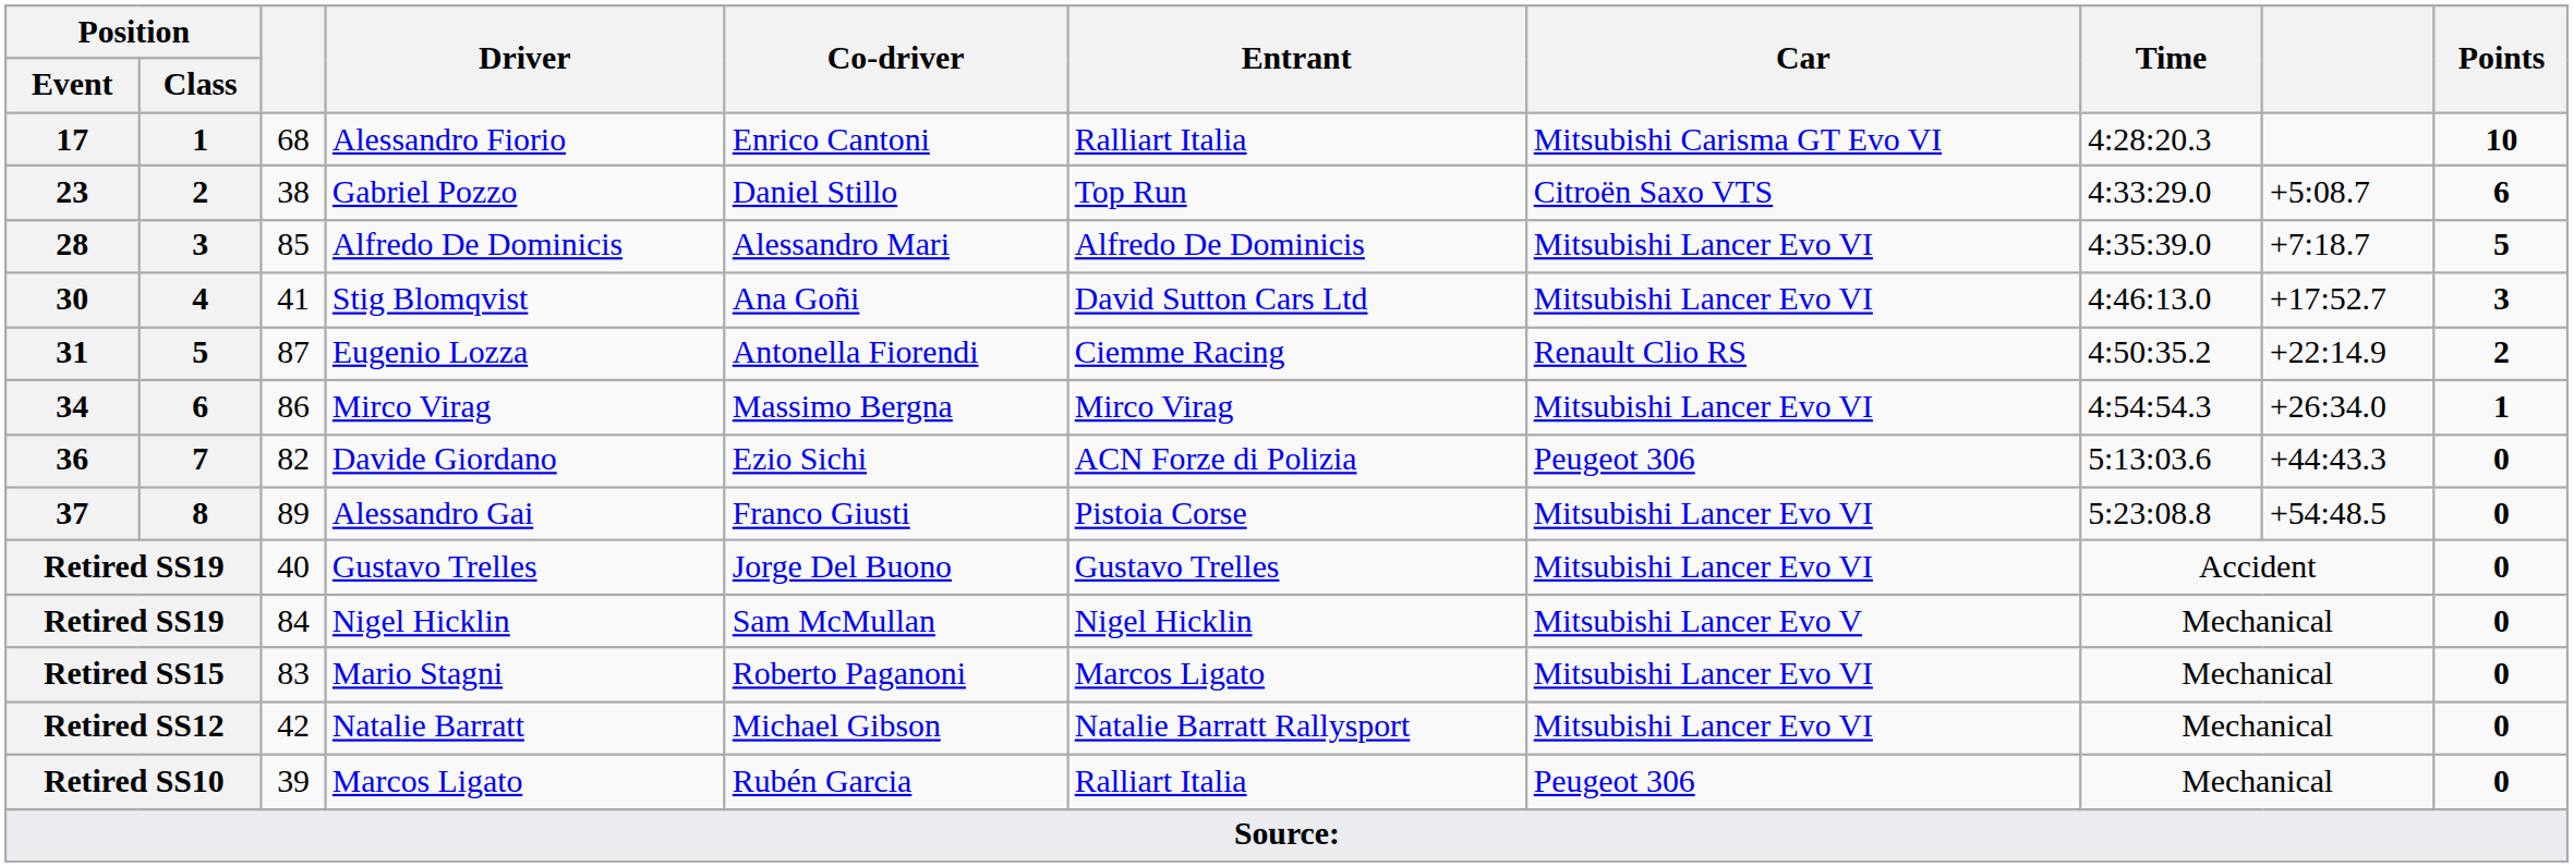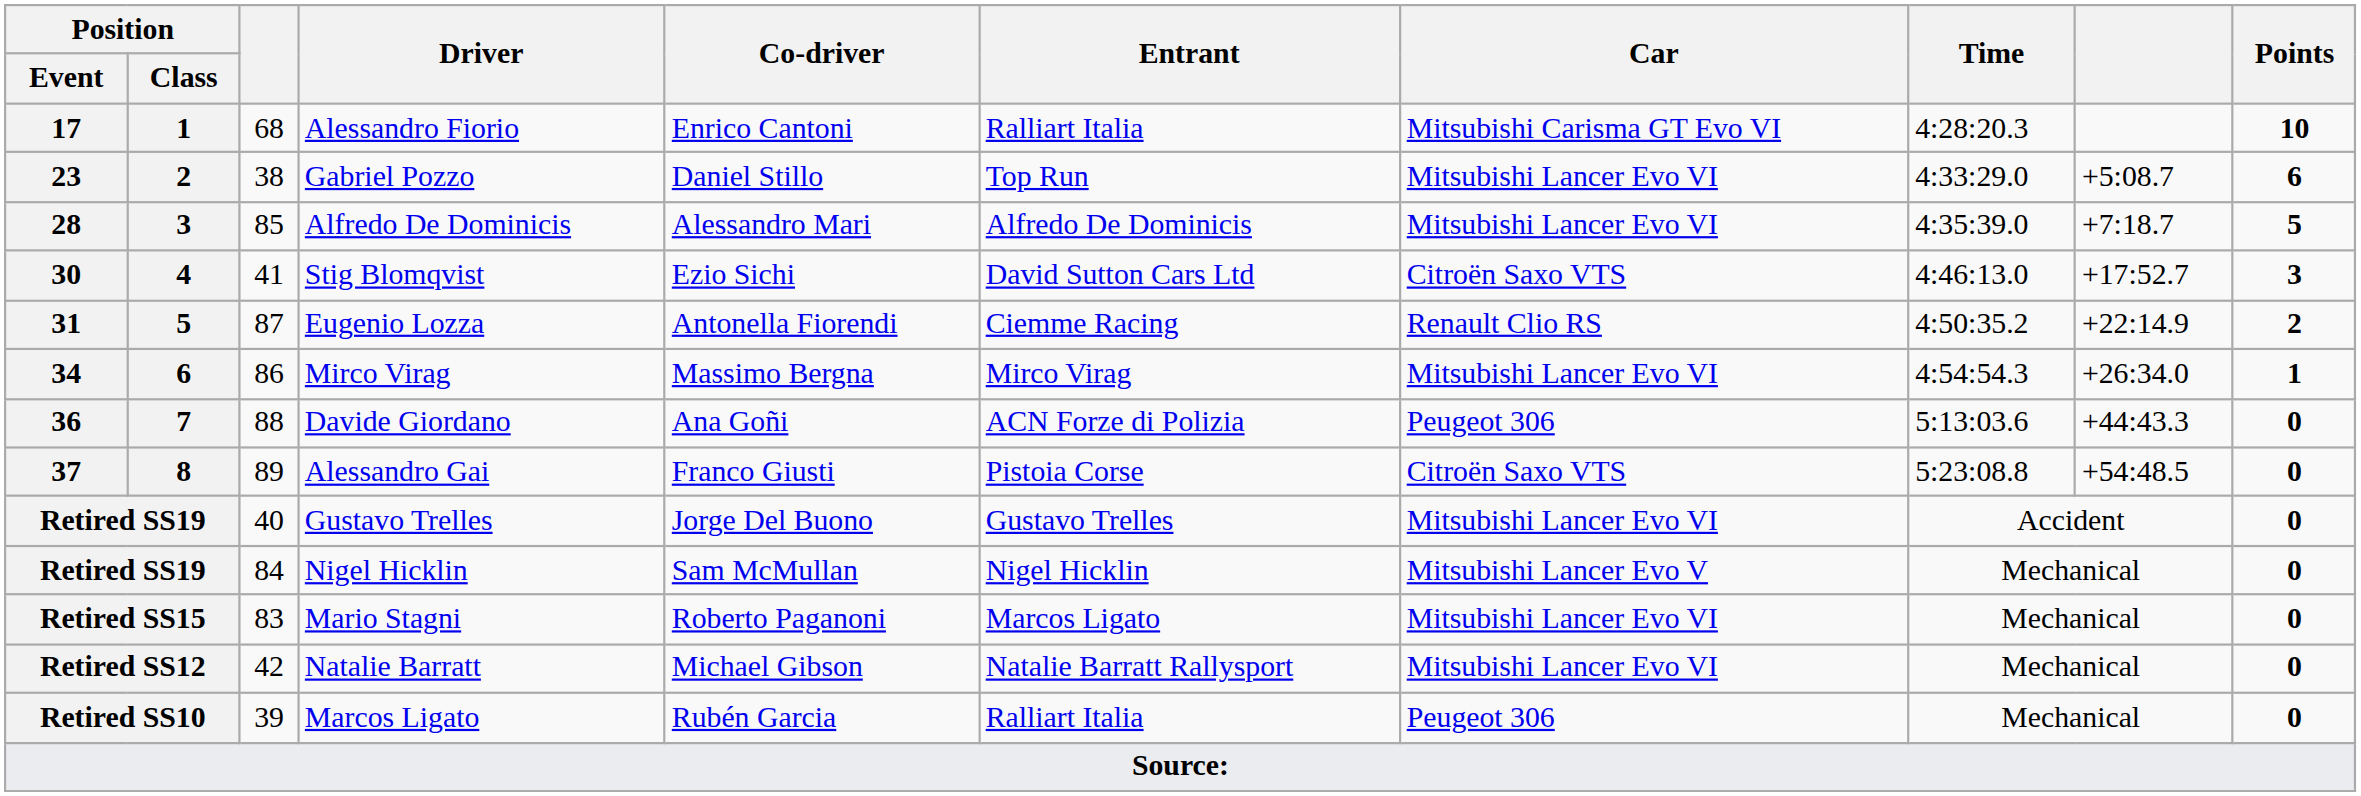 <table class="wikitable" width=85% style="font-size: 85%;">
 <tr>
 <th colspan="2">Position</th>
 <th rowspan="2"></th>
 <th rowspan="2">Driver</th>
 <th rowspan="2">Co-driver</th>
 <th rowspan="2">Entrant</th>
 <th rowspan="2">Car</th>
 <th rowspan="2">Time</th>
 <th rowspan="2"></th>
 <th rowspan="2">Points</th>
 </tr>
 <tr>
 <th>Event</th>
 <th>Class</th>
 </tr>
 <tr>
 <th>17</th>
 <th>1</th>
 <td align="center">68</td>
 <td> <a href='#'>Alessandro Fiorio</a></td>
 <td> <a href='#'>Enrico Cantoni</a></td>
 <td> <a href='#'>Ralliart Italia</a></td>
 <td><a href='#'>Mitsubishi Carisma GT Evo VI</a></td>
 <td>4:28:20.3</td>
 <td></td>
 <td align="center"><strong>10</strong></td>
 </tr>
 <tr>
 <th>23</th>
 <th>2</th>
 <td align="center">38</td>
 <td> <a href='#'>Gabriel Pozzo</a></td>
 <td> <a href='#'>Daniel Stillo</a></td>
 <td> <a href='#'>Top Run</a></td>
-<td><a href='#'>Citroën Saxo VTS</a></td>
+<td><a href='#'>Mitsubishi Lancer Evo VI</a></td>
 <td>4:33:29.0</td>
 <td>+5:08.7</td>
 <td align="center"><strong>6</strong></td>
 </tr>
 <tr>
 <th>28</th>
 <th>3</th>
 <td align="center">85</td>
 <td> <a href='#'>Alfredo De Dominicis</a></td>
 <td> <a href='#'>Alessandro Mari</a></td>
 <td> <a href='#'>Alfredo De Dominicis</a></td>
 <td><a href='#'>Mitsubishi Lancer Evo VI</a></td>
 <td>4:35:39.0</td>
 <td>+7:18.7</td>
 <td align="center"><strong>5</strong></td>
 </tr>
 <tr>
 <th>30</th>
 <th>4</th>
 <td align="center">41</td>
 <td> <a href='#'>Stig Blomqvist</a></td>
-<td> <a href='#'>Ana Goñi</a></td>
+<td> <a href='#'>Ezio Sichi</a></td>
 <td> <a href='#'>David Sutton Cars Ltd</a></td>
-<td><a href='#'>Mitsubishi Lancer Evo VI</a></td>
+<td><a href='#'>Citroën Saxo VTS</a></td>
 <td>4:46:13.0</td>
 <td>+17:52.7</td>
 <td align="center"><strong>3</strong></td>
 </tr>
 <tr>
 <th>31</th>
 <th>5</th>
 <td align="center">87</td>
 <td> <a href='#'>Eugenio Lozza</a></td>
 <td> <a href='#'>Antonella Fiorendi</a></td>
 <td> <a href='#'>Ciemme Racing</a></td>
 <td><a href='#'>Renault Clio RS</a></td>
 <td>4:50:35.2</td>
 <td>+22:14.9</td>
 <td align="center"><strong>2</strong></td>
 </tr>
 <tr>
 <th>34</th>
 <th>6</th>
 <td align="center">86</td>
 <td> <a href='#'>Mirco Virag</a></td>
 <td> <a href='#'>Massimo Bergna</a></td>
 <td> <a href='#'>Mirco Virag</a></td>
 <td><a href='#'>Mitsubishi Lancer Evo VI</a></td>
 <td>4:54:54.3</td>
 <td>+26:34.0</td>
 <td align="center"><strong>1</strong></td>
 </tr>
 <tr>
 <th>36</th>
 <th>7</th>
-<td align="center">82</td>
+<td align="center">88</td>
 <td> <a href='#'>Davide Giordano</a></td>
-<td> <a href='#'>Ezio Sichi</a></td>
+<td> <a href='#'>Ana Goñi</a></td>
 <td> <a href='#'>ACN Forze di Polizia</a></td>
 <td><a href='#'>Peugeot 306</a></td>
 <td>5:13:03.6</td>
 <td>+44:43.3</td>
 <td align="center"><strong>0</strong></td>
 </tr>
 <tr>
 <th>37</th>
 <th>8</th>
 <td align="center">89</td>
 <td> <a href='#'>Alessandro Gai</a></td>
 <td> <a href='#'>Franco Giusti</a></td>
 <td> <a href='#'>Pistoia Corse</a></td>
-<td><a href='#'>Mitsubishi Lancer Evo VI</a></td>
+<td><a href='#'>Citroën Saxo VTS</a></td>
 <td>5:23:08.8</td>
 <td>+54:48.5</td>
 <td align="center"><strong>0</strong></td>
 </tr>
 <tr>
 <th colspan="2">Retired SS19</th>
 <td align="center">40</td>
 <td> <a href='#'>Gustavo Trelles</a></td>
 <td> <a href='#'>Jorge Del Buono</a></td>
 <td> <a href='#'>Gustavo Trelles</a></td>
 <td><a href='#'>Mitsubishi Lancer Evo VI</a></td>
 <td align="center" colspan="2">Accident</td>
 <td align="center"><strong>0</strong></td>
 </tr>
 <tr>
 <th colspan="2">Retired SS19</th>
 <td align="center">84</td>
 <td> <a href='#'>Nigel Hicklin</a></td>
 <td> <a href='#'>Sam McMullan</a></td>
 <td> <a href='#'>Nigel Hicklin</a></td>
 <td><a href='#'>Mitsubishi Lancer Evo V</a></td>
 <td align="center" colspan="2">Mechanical</td>
 <td align="center"><strong>0</strong></td>
 </tr>
 <tr>
 <th colspan="2">Retired SS15</th>
 <td align="center">83</td>
 <td> <a href='#'>Mario Stagni</a></td>
 <td> <a href='#'>Roberto Paganoni</a></td>
 <td> <a href='#'>Marcos Ligato</a></td>
 <td><a href='#'>Mitsubishi Lancer Evo VI</a></td>
 <td align="center" colspan="2">Mechanical</td>
 <td align="center"><strong>0</strong></td>
 </tr>
 <tr>
 <th colspan="2">Retired SS12</th>
 <td align="center">42</td>
 <td> <a href='#'>Natalie Barratt</a></td>
 <td> <a href='#'>Michael Gibson</a></td>
 <td> <a href='#'>Natalie Barratt Rallysport</a></td>
 <td><a href='#'>Mitsubishi Lancer Evo VI</a></td>
 <td align="center" colspan="2">Mechanical</td>
 <td align="center"><strong>0</strong></td>
 </tr>
 <tr>
 <th colspan="2">Retired SS10</th>
 <td align="center">39</td>
 <td> <a href='#'>Marcos Ligato</a></td>
 <td> <a href='#'>Rubén Garcia</a></td>
 <td> <a href='#'>Ralliart Italia</a></td>
 <td><a href='#'>Peugeot 306</a></td>
 <td align="center" colspan="2">Mechanical</td>
 <td align="center"><strong>0</strong></td>
 </tr>
 <tr>
 <td style="background-color:#EAECF0; text-align:center" colspan="10"><strong>Source:</strong></td>
 </tr>
 <tr>
 </tr>
 </table>
